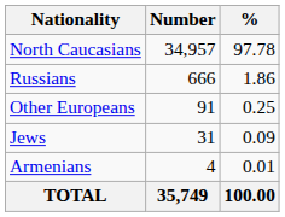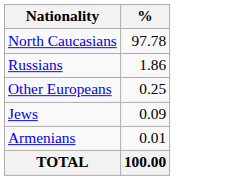 <table class="wikitable sortable">
 <tr>
 <th>Nationality</th>
-<th>Number</th>
 <th>%</th>
 </tr>
 <tr>
 <td><a href='#'>North Caucasians</a></td>
-<td align="right">34,957</td>
 <td align="right">97.78</td>
 </tr>
 <tr>
 <td><a href='#'>Russians</a></td>
-<td align="right">666</td>
 <td align="right">1.86</td>
 </tr>
 <tr>
 <td><a href='#'>Other Europeans</a></td>
-<td align="right">91</td>
 <td align="right">0.25</td>
 </tr>
 <tr>
 <td><a href='#'>Jews</a></td>
-<td align="right">31</td>
 <td align="right">0.09</td>
 </tr>
 <tr>
 <td><a href='#'>Armenians</a></td>
-<td align="right">4</td>
 <td align="right">0.01</td>
 </tr>
 <tr>
 <th>TOTAL</th>
-<th>35,749</th>
 <th>100.00</th>
 </tr>
 </table>
